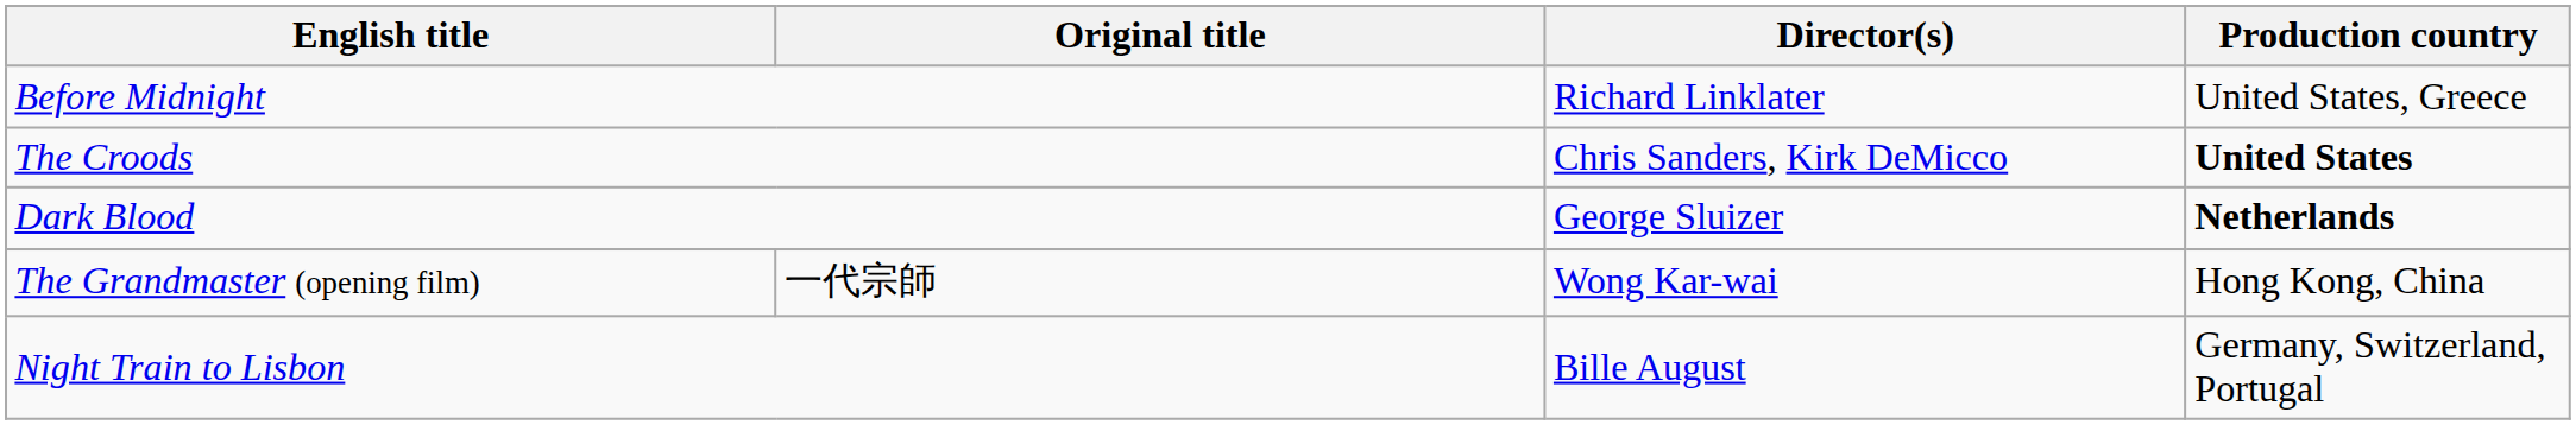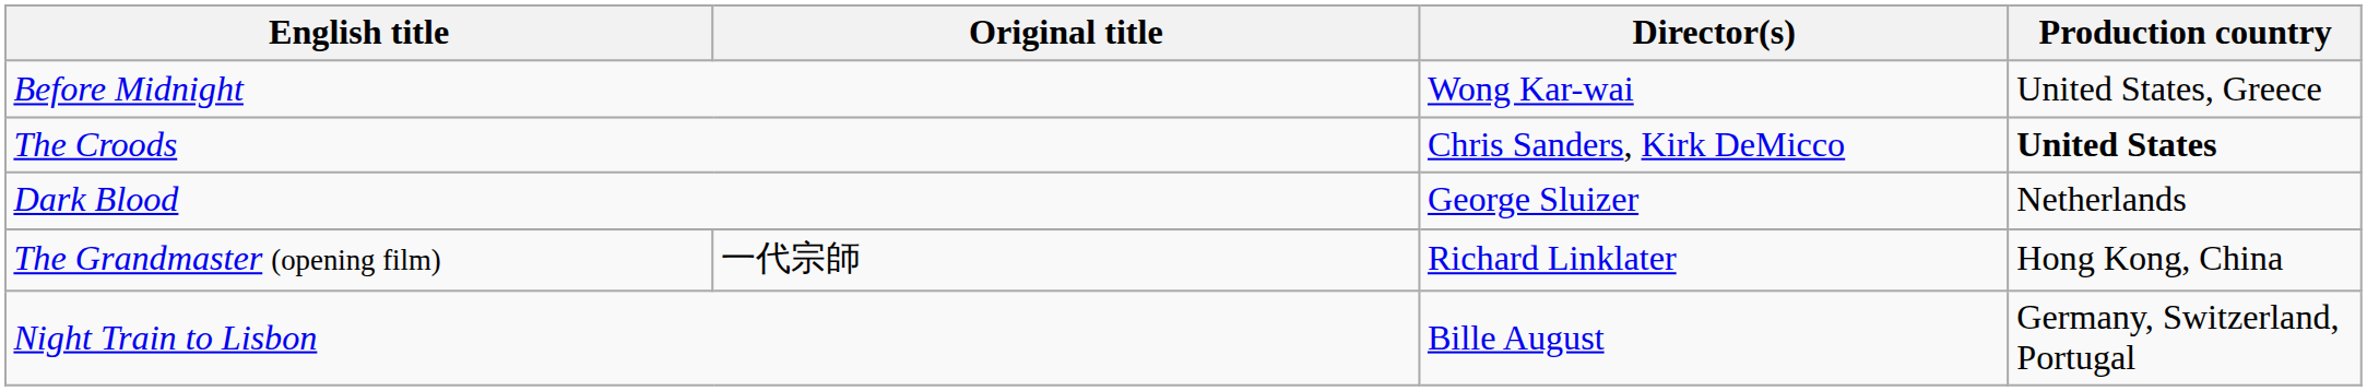 <table class="wikitable" width="85%" cellpadding="5">
 <tr>
 <th scope="col" width="30%">English title</th>
 <th scope="col" width="30%">Original title</th>
 <th scope="col" width="25%">Director(s)</th>
 <th scope="col" width="15%">Production country</th>
 </tr>
 <tr>
 <td colspan="2"><em><a href='#'>Before Midnight</a></em></td>
-<td><a href='#'>Richard Linklater</a></td>
+<td><a href='#'>Wong Kar-wai</a></td>
 <td>United States, Greece</td>
 </tr>
 <tr>
 <td colspan="2"><em><a href='#'>The Croods</a></em></td>
 <td><a href='#'>Chris Sanders</a>, <a href='#'>Kirk DeMicco</a></td>
 <td><strong>United States</strong></td>
 </tr>
 <tr>
 <td colspan="2"><em><a href='#'>Dark Blood</a></em></td>
 <td><a href='#'>George Sluizer</a></td>
-<td><strong>Netherlands</strong></td>
+<td>Netherlands</td>
 </tr>
 <tr>
 <td><em><a href='#'>The Grandmaster</a></em> <small>(opening film)</small></td>
 <td>一代宗師</td>
-<td><a href='#'>Wong Kar-wai</a></td>
+<td><a href='#'>Richard Linklater</a></td>
 <td>Hong Kong, China</td>
 </tr>
 <tr>
 <td colspan="2"><em><a href='#'>Night Train to Lisbon</a></em></td>
 <td><a href='#'>Bille August</a></td>
 <td>Germany, Switzerland, Portugal</td>
 </tr>
 </table>
